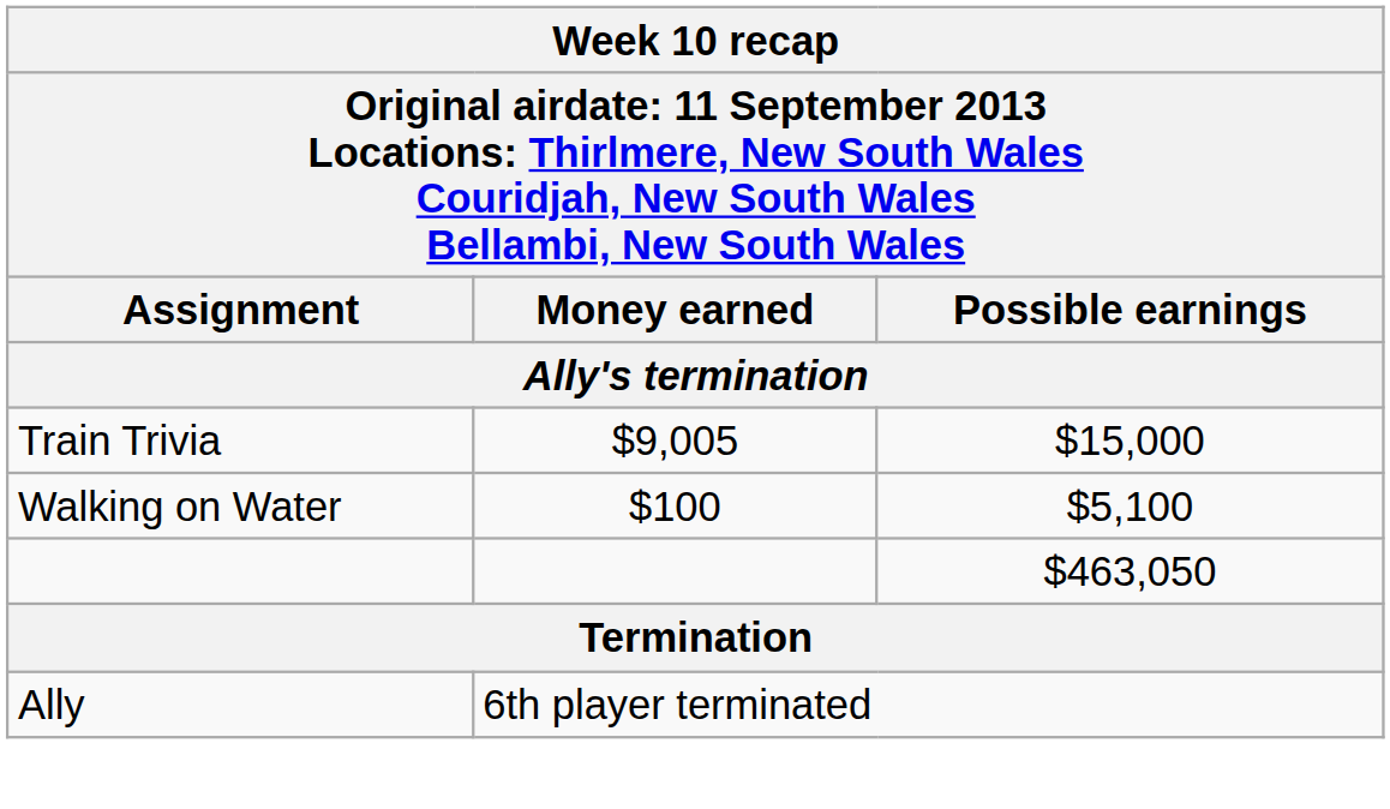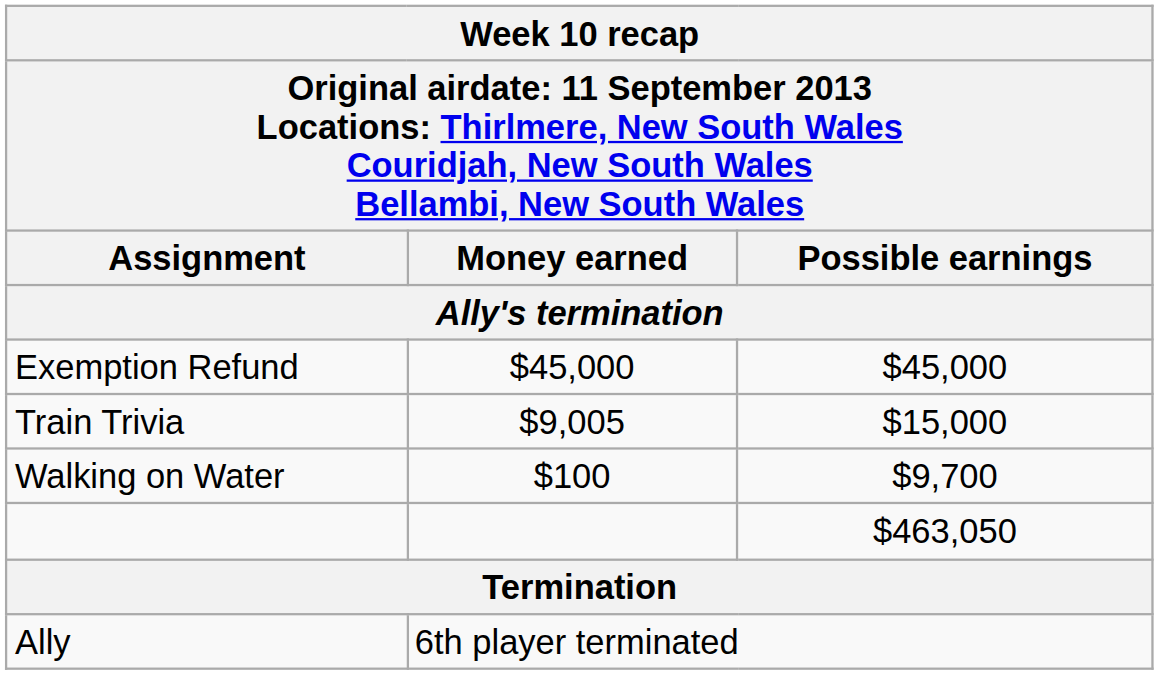 <table class="wikitable" style="font-size: 95%; margin: 10px" align="right" width="40%">
 <tr>
 <th colspan=3>Week 10 recap</th>
 </tr>
 <tr>
 <th colspan=3>Original airdate: 11 September 2013<br>Locations: <a href='#'>Thirlmere, New South Wales</a><br><a href='#'>Couridjah, New South Wales</a><br><a href='#'>Bellambi, New South Wales</a></th>
 </tr>
 <tr>
 <th>Assignment</th>
 <th>Money earned</th>
 <th>Possible earnings</th>
 </tr>
 <tr>
 <th colspan=3><em>Ally's termination </em></th>
 </tr>
 <tr>
+<td>Exemption Refund</td>
+<td align="center">$45,000</td>
+<td align="center">$45,000</td>
+</tr>
+<tr>
 <td>Train Trivia</td>
 <td align="center">$9,005</td>
 <td align="center">$15,000</td>
 </tr>
 <tr>
 <td>Walking on Water</td>
 <td align="center">$100</td>
-<td align="center">$5,100</td>
+<td align="center">$9,700</td>
 </tr>
 <tr>
 <td><strong></strong></td>
 <td align="center"><strong></strong></td>
 <td align="center">$463,050</td>
 </tr>
 <tr>
 <th colspan=3>Termination</th>
 </tr>
 <tr>
 <td>Ally</td>
 <td colspan=2>6th player terminated</td>
 </tr>
 </table>
